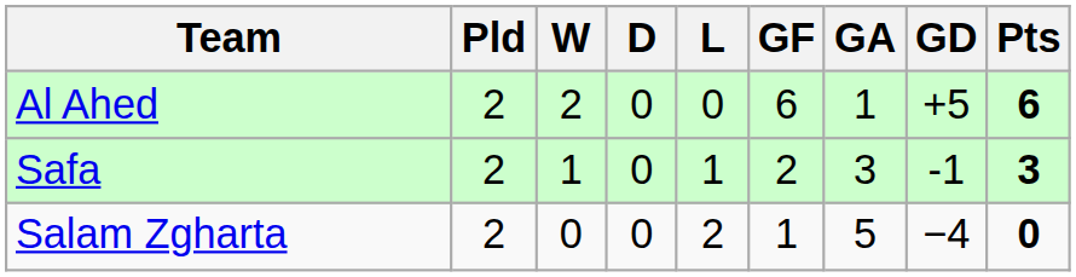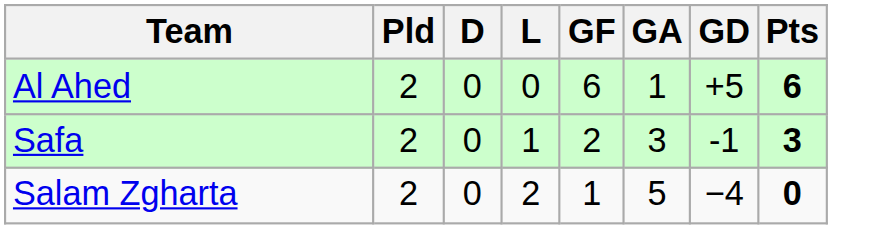 <table class="wikitable" style="text-align: center;">
 <tr>
 <th width=165>Team</th>
 <th width=20>Pld</th>
-<th width=20>W</th>
 <th width=20>D</th>
 <th width=20>L</th>
 <th width=20>GF</th>
 <th width=20>GA</th>
 <th width=20>GD</th>
 <th width=20>Pts</th>
 </tr>
 <tr bgcolor = ccffcc>
 <td style="text-align:left;"> <a href='#'>Al Ahed</a></td>
-<td>2</td>
 <td>2</td>
 <td>0</td>
 <td>0</td>
 <td>6</td>
 <td>1</td>
 <td>+5</td>
 <td><strong>6</strong></td>
 </tr>
 <tr bgcolor = ccffcc>
 <td style="text-align:left;"> <a href='#'>Safa</a></td>
 <td>2</td>
-<td>1</td>
 <td>0</td>
 <td>1</td>
 <td>2</td>
 <td>3</td>
 <td>-1</td>
 <td><strong>3</strong></td>
 </tr>
 <tr>
 <td style="text-align:left;"> <a href='#'>Salam Zgharta</a></td>
 <td>2</td>
 <td>0</td>
-<td>0</td>
 <td>2</td>
 <td>1</td>
 <td>5</td>
 <td>−4</td>
 <td><strong>0</strong></td>
 </tr>
 </table>
